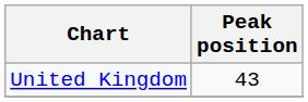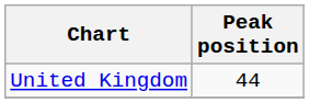 <table class="wikitable sortable">
 <tr>
 <th align="center">Chart</th>
 <th align="center">Peak<br>position</th>
 </tr>
 <tr>
 <td align="left"><a href='#'>United Kingdom</a></td>
-<td align="center">43</td>
+<td align="center">44</td>
 </tr>
 <tr>
 </tr>
 </table>
